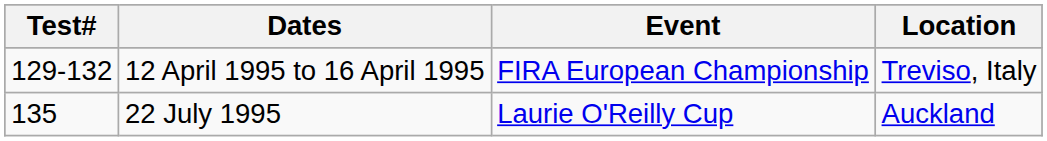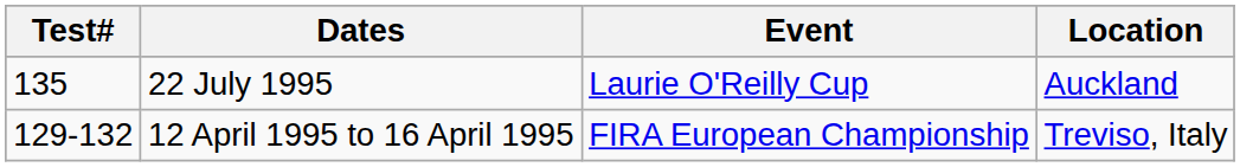 <table class="wikitable">
 <tr>
 <th>Test#</th>
 <th>Dates</th>
 <th>Event</th>
 <th>Location</th>
 </tr>
 <tr>
+<td>135</td>
+<td>22 July 1995</td>
+<td><a href='#'>Laurie O'Reilly Cup</a></td>
+<td><a href='#'>Auckland</a></td>
+</tr>
+<tr>
 <td>129-132</td>
 <td>12 April 1995 to 16 April 1995</td>
 <td><a href='#'>FIRA European Championship</a></td>
 <td><a href='#'>Treviso</a>, Italy</td>
 </tr>
-<tr>
-<td>135</td>
-<td>22 July 1995</td>
-<td><a href='#'>Laurie O'Reilly Cup</a></td>
-<td><a href='#'>Auckland</a></td>
-</tr>
 </table>
